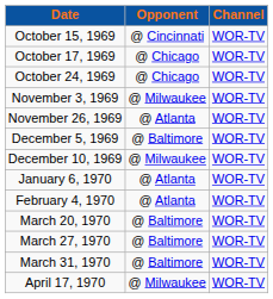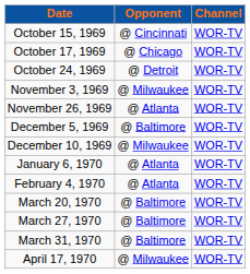 <table class="wikitable">
 <tr>
 <th style="color:#FF7518; background:#0953a0;">Date</th>
 <th style="color:#FF7518; background:#0953a0;">Opponent</th>
 <th style="color:#FF7518; background:#0953a0;">Channel</th>
 </tr>
 <tr style="text-align: center">
 <td>October 15, 1969</td>
 <td>@ <a href='#'>Cincinnati</a></td>
 <td><a href='#'>WOR-TV</a></td>
 </tr>
 <tr style="text-align: center">
 <td>October 17, 1969</td>
 <td>@ <a href='#'>Chicago</a></td>
 <td><a href='#'>WOR-TV</a></td>
 </tr>
 <tr style="text-align: center">
 <td>October 24, 1969</td>
-<td>@ <a href='#'>Chicago</a></td>
+<td>@ <a href='#'>Detroit</a></td>
 <td><a href='#'>WOR-TV</a></td>
 </tr>
 <tr style="text-align: center">
 <td>November 3, 1969</td>
 <td>@ <a href='#'>Milwaukee</a></td>
 <td><a href='#'>WOR-TV</a></td>
 </tr>
 <tr style="text-align: center">
 <td>November 26, 1969</td>
 <td>@ <a href='#'>Atlanta</a></td>
 <td><a href='#'>WOR-TV</a></td>
 </tr>
 <tr style="text-align: center">
 <td>December 5, 1969</td>
 <td>@ <a href='#'>Baltimore</a></td>
 <td><a href='#'>WOR-TV</a></td>
 </tr>
 <tr style="text-align: center">
 <td>December 10, 1969</td>
 <td>@ <a href='#'>Milwaukee</a></td>
 <td><a href='#'>WOR-TV</a></td>
 </tr>
 <tr style="text-align: center">
 <td>January 6, 1970</td>
 <td>@ <a href='#'>Atlanta</a></td>
 <td><a href='#'>WOR-TV</a></td>
 </tr>
 <tr style="text-align: center">
 <td>February 4, 1970</td>
 <td>@ <a href='#'>Atlanta</a></td>
 <td><a href='#'>WOR-TV</a></td>
 </tr>
 <tr style="text-align: center">
 <td>March 20, 1970</td>
 <td>@ <a href='#'>Baltimore</a></td>
 <td><a href='#'>WOR-TV</a></td>
 </tr>
 <tr style="text-align: center">
 <td>March 27, 1970</td>
 <td>@ <a href='#'>Baltimore</a></td>
 <td><a href='#'>WOR-TV</a></td>
 </tr>
 <tr style="text-align: center">
 <td>March 31, 1970</td>
 <td>@ <a href='#'>Baltimore</a></td>
 <td><a href='#'>WOR-TV</a></td>
 </tr>
 <tr style="text-align: center">
 <td>April 17, 1970</td>
 <td>@ <a href='#'>Milwaukee</a></td>
 <td><a href='#'>WOR-TV</a></td>
 </tr>
 </table>
